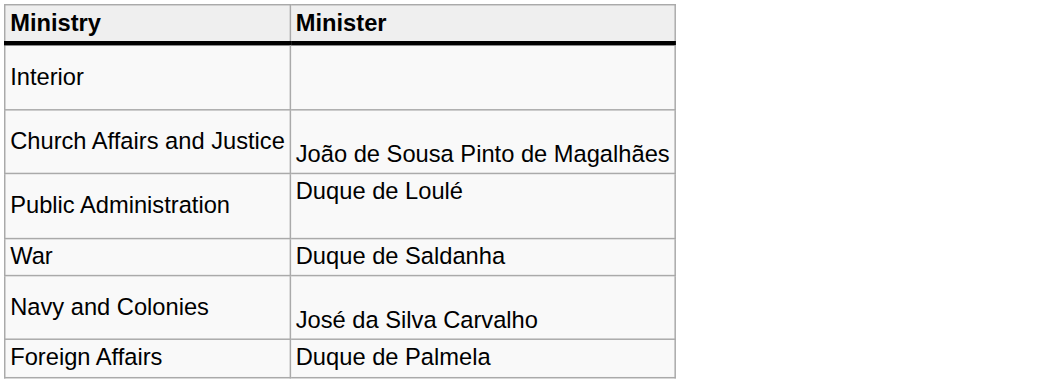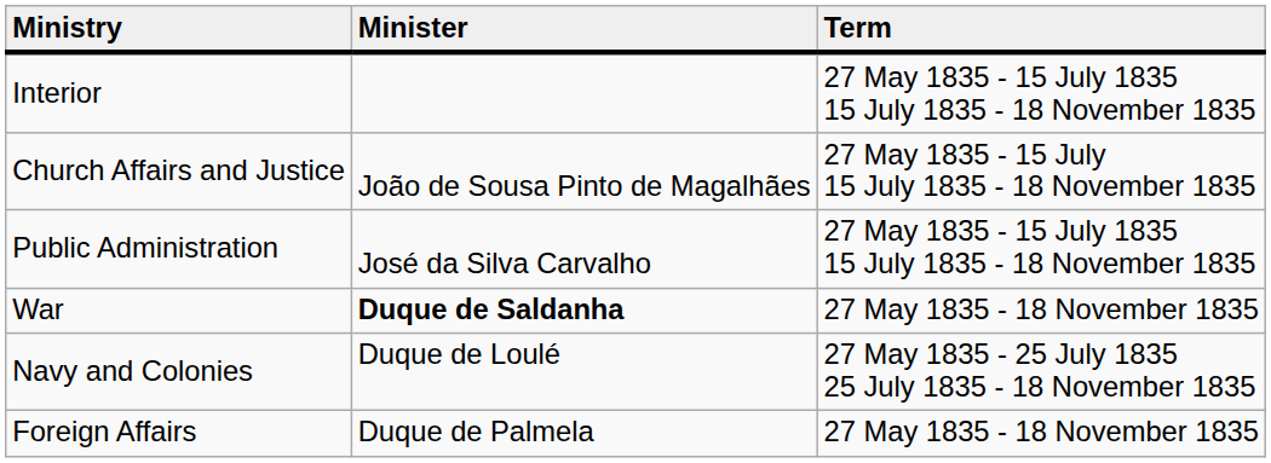 <table class="wikitable">
 <tr>
 <td style="border-bottom:3px solid; background:#efefef;"><strong>Ministry</strong></td>
 <td style="border-bottom:3px solid; background:#efefef;"><strong>Minister</strong></td>
+<td style="border-bottom:3px solid; background:#efefef;"><strong>Term</strong></td>
 </tr>
 <tr>
 <td>Interior</td>
 <td> <br><br></td>
+<td>27 May 1835 - 15 July 1835 <br>15 July 1835 - 18 November 1835<br></td>
 </tr>
 <tr>
 <td>Church Affairs and Justice</td>
 <td> <br>João de Sousa Pinto de Magalhães<br></td>
+<td>27 May 1835 - 15 July<br>15 July 1835 - 18 November 1835<br></td>
 </tr>
 <tr>
 <td>Public Administration</td>
-<td>Duque de Loulé <br><br></td>
+<td> <br>José da Silva Carvalho<br></td>
+<td>27 May 1835 - 15 July 1835 <br>15 July 1835 - 18 November 1835<br></td>
 </tr>
 <tr>
 <td>War</td>
-<td>Duque de Saldanha</td>
+<td><strong>Duque de Saldanha</strong></td>
+<td>27 May 1835 - 18 November 1835</td>
 </tr>
 <tr>
 <td>Navy and Colonies</td>
-<td> <br>José da Silva Carvalho<br></td>
+<td>Duque de Loulé <br><br></td>
+<td>27 May 1835 - 25 July 1835 <br>25 July 1835 - 18 November 1835<br></td>
 </tr>
 <tr>
 <td>Foreign Affairs</td>
 <td>Duque de Palmela</td>
+<td>27 May 1835 - 18 November 1835</td>
 </tr>
 </table>
